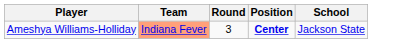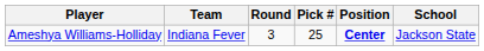 <table class="wikitable" style="text-align:center;">
 <tr>
 <th>Player</th>
 <th>Team</th>
 <th>Round</th>
+<th>Pick #</th>
 <th>Position</th>
 <th>School</th>
 </tr>
 <tr>
 <td><a href='#'>Ameshya Williams-Holliday</a></td>
-<td style="background: lightsalmon;"><a href='#'>Indiana Fever</a></td>
+<td><a href='#'>Indiana Fever</a></td>
 <td>3</td>
+<td>25</td>
 <td><strong><a href='#'>Center</a></strong></td>
 <td><a href='#'>Jackson State</a></td>
 </tr>
 </table>
